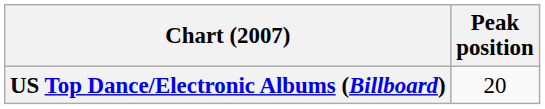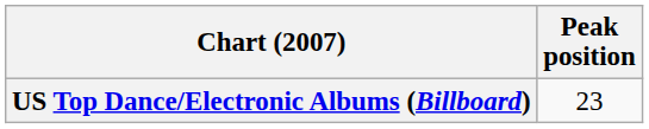 <table class="wikitable plainrowheaders" style="text-align:center">
 <tr>
 <th scope="col">Chart (2007)</th>
 <th scope="col">Peak<br>position</th>
 </tr>
 <tr>
 <th scope="row">US <a href='#'>Top Dance/Electronic Albums</a> (<em><a href='#'>Billboard</a></em>)</th>
-<td>20</td>
+<td>23</td>
 </tr>
 </table>
